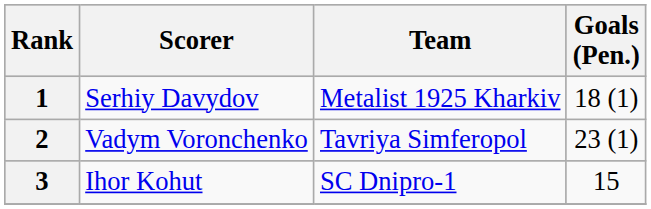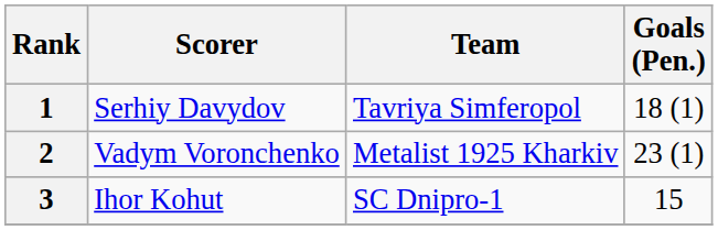 <table class="wikitable">
 <tr>
 <th>Rank</th>
 <th>Scorer</th>
 <th>Team</th>
 <th>Goals<br>(Pen.)</th>
 </tr>
 <tr>
 <th align=center>1</th>
 <td> <a href='#'>Serhiy Davydov</a></td>
-<td><a href='#'>Metalist 1925 Kharkiv</a></td>
+<td><a href='#'>Tavriya Simferopol</a></td>
 <td align=center>18 (1)</td>
 </tr>
 <tr>
 <th align=center>2</th>
 <td> <a href='#'>Vadym Voronchenko</a></td>
-<td><a href='#'>Tavriya Simferopol</a></td>
+<td><a href='#'>Metalist 1925 Kharkiv</a></td>
 <td align=center>23 (1)</td>
 </tr>
 <tr>
 <th align=center>3</th>
 <td> <a href='#'>Ihor Kohut</a></td>
 <td><a href='#'>SC Dnipro-1</a></td>
 <td align=center>15</td>
 </tr>
 <tr>
 </tr>
 </table>
